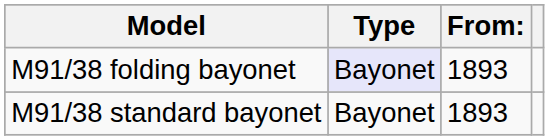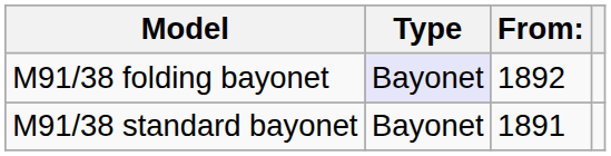 <table class="wikitable sortable">
 <tr>
 <th>Model</th>
 <th>Type</th>
 <th>From:</th>
 <th></th>
 </tr>
 <tr>
 <td>M91/38 folding bayonet</td>
 <td style="background: lavender;">Bayonet</td>
-<td>1893</td>
+<td>1892</td>
 <td></td>
 </tr>
 <tr>
 <td>M91/38 standard bayonet</td>
 <td>Bayonet</td>
-<td>1893</td>
+<td>1891</td>
 <td></td>
 </tr>
 </table>
